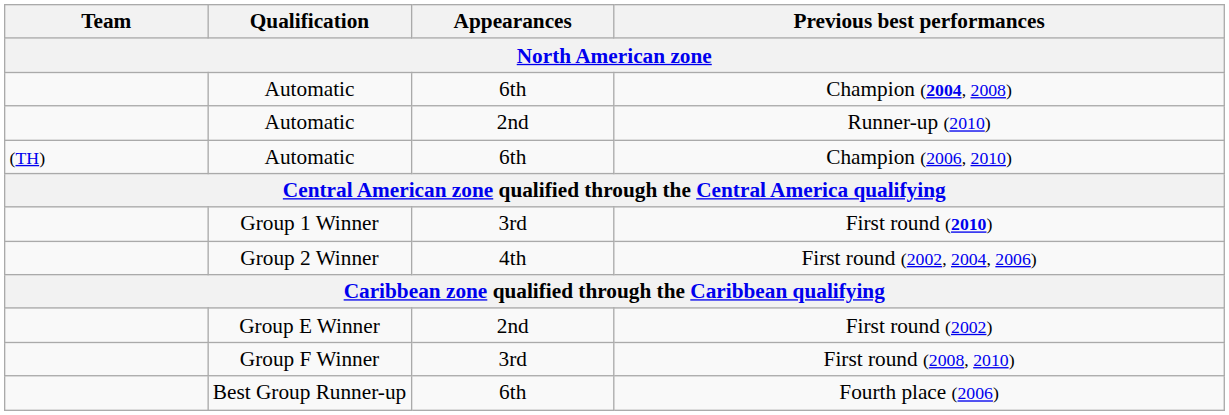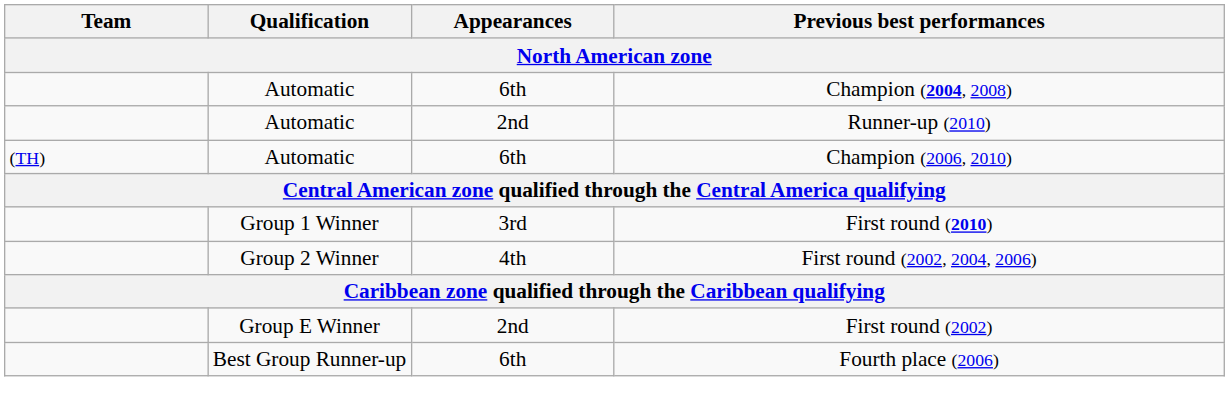 <table class="wikitable">
 <tr>
 <th width=16.67%>Team</th>
 <th width=16.67%>Qualification</th>
 <th width=16.67%>Appearances</th>
 <th width=50%>Previous best performances</th>
 </tr>
 <tr>
 <th colspan=4><strong><a href='#'>North American zone</a></strong></th>
 </tr>
 <tr>
 <td align=left></td>
 <td align=center>Automatic</td>
 <td align=center>6th</td>
 <td align=center>Champion <small>(<strong><a href='#'>2004</a></strong>, <a href='#'>2008</a>)</small></td>
 </tr>
 <tr>
 <td align=left></td>
 <td align=center>Automatic</td>
 <td align=center>2nd</td>
 <td align=center>Runner-up <small>(<a href='#'>2010</a>)</small></td>
 </tr>
 <tr>
 <td align=left> <small>(<a href='#'>TH</a>)</small></td>
 <td align=center>Automatic</td>
 <td align=center>6th</td>
 <td align=center>Champion <small>(<a href='#'>2006</a>, <a href='#'>2010</a>)</small></td>
 </tr>
 <tr>
 <th colspan=4><strong><a href='#'>Central American zone</a> qualified through the <a href='#'>Central America qualifying</a></strong></th>
 </tr>
 <tr>
 <td align=left></td>
 <td align=center>Group 1 Winner</td>
 <td align=center>3rd</td>
 <td align=center>First round <small>(<strong><a href='#'>2010</a></strong>)</small></td>
 </tr>
 <tr>
 <td align=left></td>
 <td align=center>Group 2 Winner</td>
 <td align=center>4th</td>
 <td align=center>First round <small>(<a href='#'>2002</a>, <a href='#'>2004</a>, <a href='#'>2006</a>)</small></td>
 </tr>
 <tr>
 <th colspan=4><strong><a href='#'>Caribbean zone</a> qualified through the <a href='#'>Caribbean qualifying</a></strong></th>
 </tr>
 <tr>
 <td align=left></td>
 <td align=center>Group E Winner</td>
 <td align=center>2nd</td>
 <td align=center>First round <small>(<a href='#'>2002</a>)</small></td>
 </tr>
 <tr>
 <td align=left></td>
-<td align=center>Group F Winner</td>
-<td align=center>3rd</td>
-<td align=center>First round <small>(<a href='#'>2008</a>, <a href='#'>2010</a>)</small></td>
-</tr>
-<tr>
-<td align=left></td>
 <td align=center>Best Group Runner-up</td>
 <td align=center>6th</td>
 <td align=center>Fourth place <small>(<a href='#'>2006</a>)</small></td>
 </tr>
 </table>
